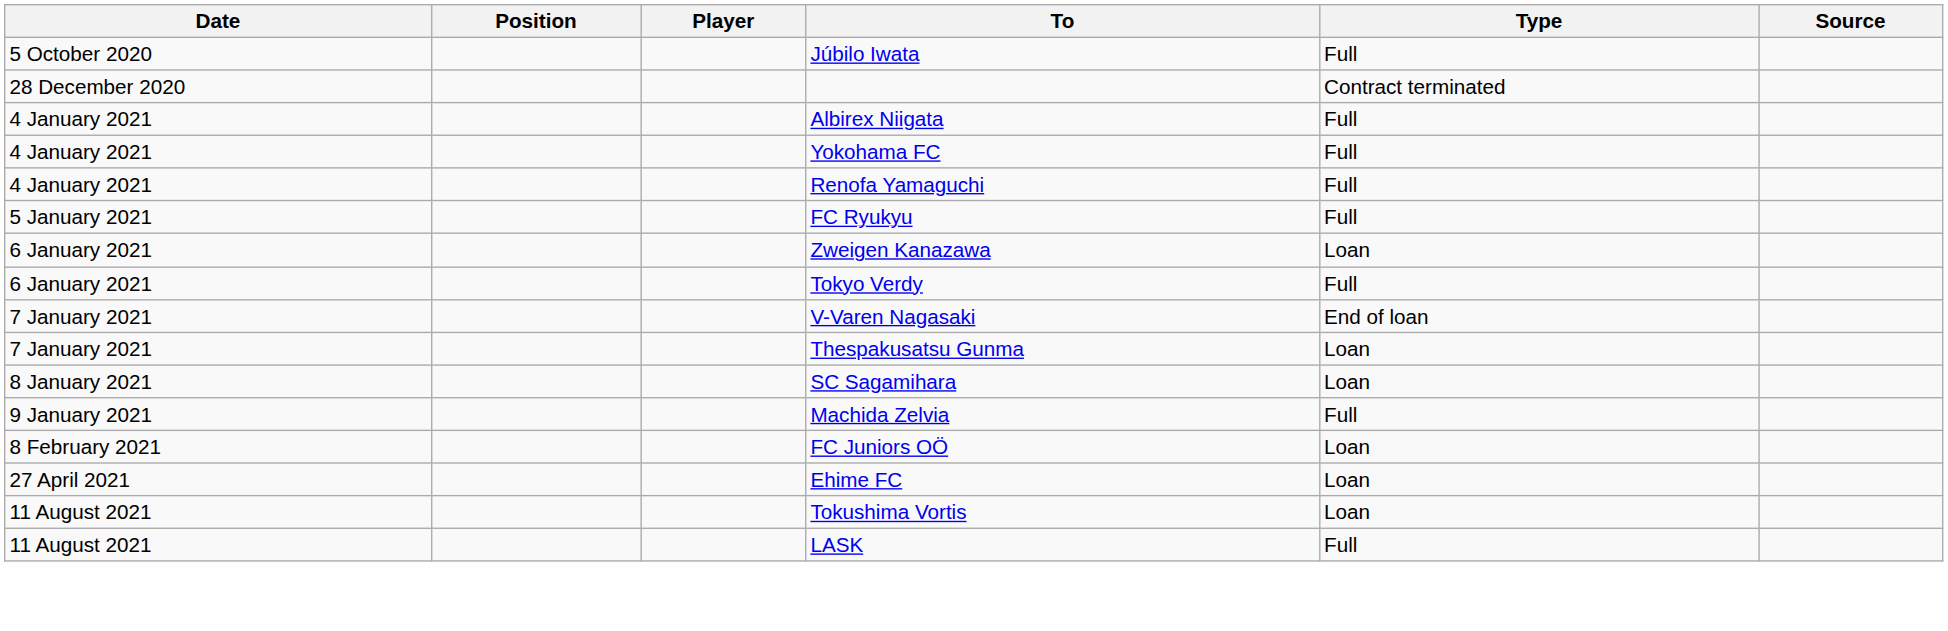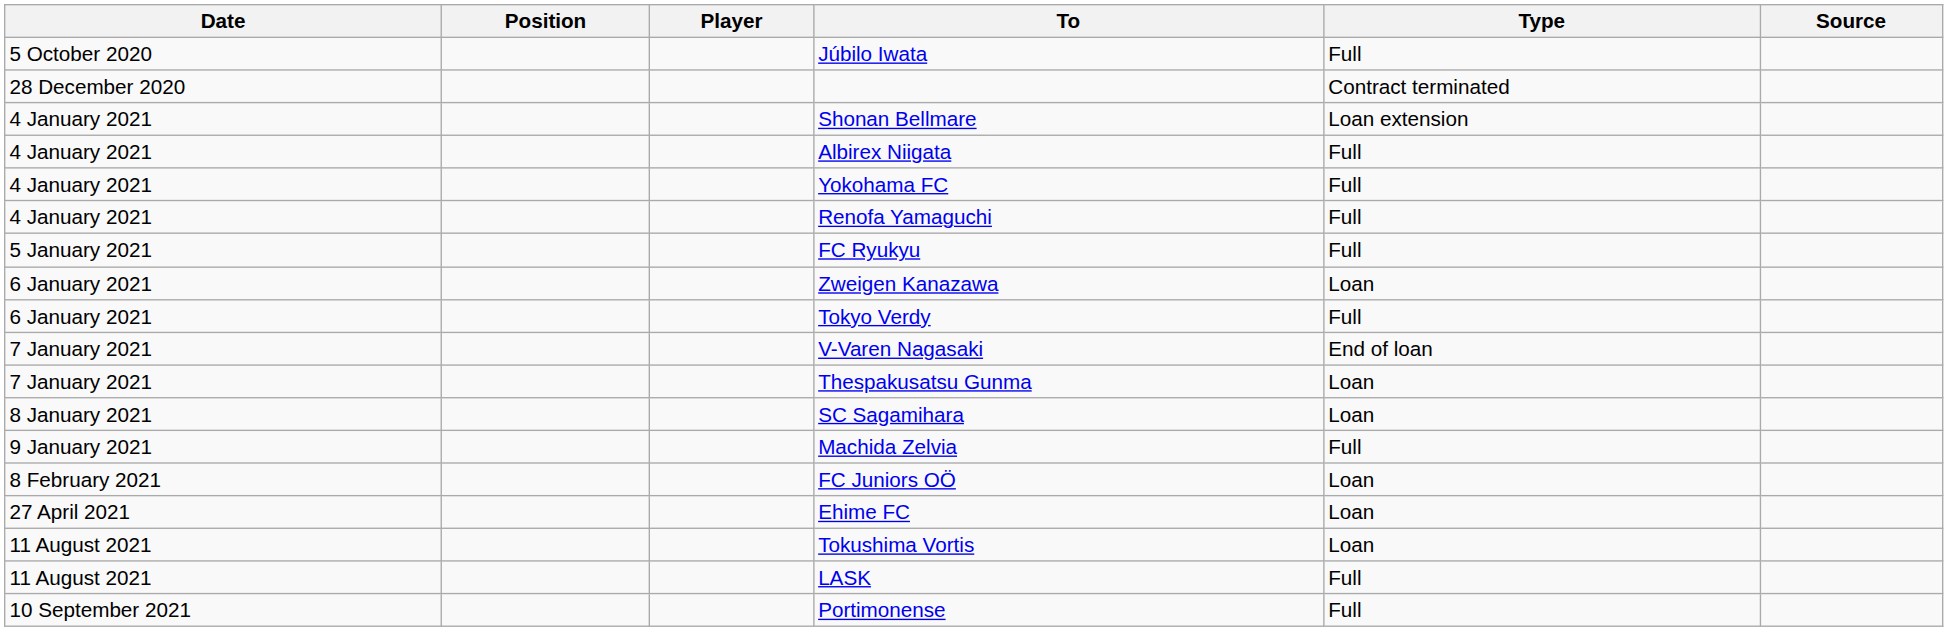 <table class="wikitable sortable" style="width:90%; text-align:center; font-size:95%; text-align:left;">
 <tr>
 <th>Date</th>
 <th>Position</th>
 <th>Player</th>
 <th>To</th>
 <th>Type</th>
 <th>Source</th>
 </tr>
 <tr>
 <td>5 October 2020</td>
 <td></td>
 <td></td>
 <td> <a href='#'>Júbilo Iwata</a></td>
 <td>Full</td>
 <td></td>
 </tr>
 <tr>
 <td>28 December 2020</td>
 <td></td>
 <td></td>
 <td></td>
 <td>Contract terminated</td>
+<td></td>
+</tr>
+<tr>
+<td>4 January 2021</td>
+<td></td>
+<td></td>
+<td> <a href='#'>Shonan Bellmare</a></td>
+<td>Loan extension</td>
 <td></td>
 </tr>
 <tr>
 <td>4 January 2021</td>
 <td></td>
 <td></td>
 <td> <a href='#'>Albirex Niigata</a></td>
 <td>Full</td>
 <td></td>
 </tr>
 <tr>
 <td>4 January 2021</td>
 <td></td>
 <td></td>
 <td> <a href='#'>Yokohama FC</a></td>
 <td>Full</td>
 <td></td>
 </tr>
 <tr>
 <td>4 January 2021</td>
 <td></td>
 <td></td>
 <td> <a href='#'>Renofa Yamaguchi</a></td>
 <td>Full</td>
 <td></td>
 </tr>
 <tr>
 <td>5 January 2021</td>
 <td></td>
 <td></td>
 <td> <a href='#'>FC Ryukyu</a></td>
 <td>Full</td>
 <td></td>
 </tr>
 <tr>
 <td>6 January 2021</td>
 <td></td>
 <td></td>
 <td> <a href='#'>Zweigen Kanazawa</a></td>
 <td>Loan</td>
 <td></td>
 </tr>
 <tr>
 <td>6 January 2021</td>
 <td></td>
 <td></td>
 <td> <a href='#'>Tokyo Verdy</a></td>
 <td>Full</td>
 <td></td>
 </tr>
 <tr>
 <td>7 January 2021</td>
 <td></td>
 <td></td>
 <td> <a href='#'>V-Varen Nagasaki</a></td>
 <td>End of loan</td>
 <td></td>
 </tr>
 <tr>
 <td>7 January 2021</td>
 <td></td>
 <td></td>
 <td> <a href='#'>Thespakusatsu Gunma</a></td>
 <td>Loan</td>
 <td></td>
 </tr>
 <tr>
 <td>8 January 2021</td>
 <td></td>
 <td></td>
 <td> <a href='#'>SC Sagamihara</a></td>
 <td>Loan</td>
 <td></td>
 </tr>
 <tr>
 <td>9 January 2021</td>
 <td></td>
 <td></td>
 <td> <a href='#'>Machida Zelvia</a></td>
 <td>Full</td>
 <td></td>
 </tr>
 <tr>
 <td>8 February 2021</td>
 <td></td>
 <td></td>
 <td> <a href='#'>FC Juniors OÖ</a></td>
 <td>Loan</td>
 <td></td>
 </tr>
 <tr>
 <td>27 April 2021</td>
 <td></td>
 <td></td>
 <td> <a href='#'>Ehime FC</a></td>
 <td>Loan</td>
 <td></td>
 </tr>
 <tr>
 <td>11 August 2021</td>
 <td></td>
 <td></td>
 <td> <a href='#'>Tokushima Vortis</a></td>
 <td>Loan</td>
 <td></td>
 </tr>
 <tr>
 <td>11 August 2021</td>
 <td></td>
 <td></td>
 <td> <a href='#'>LASK</a></td>
 <td>Full</td>
 <td></td>
 </tr>
+<tr>
+<td>10 September 2021</td>
+<td></td>
+<td></td>
+<td> <a href='#'>Portimonense</a></td>
+<td>Full</td>
+<td></td>
+</tr>
 </table>
